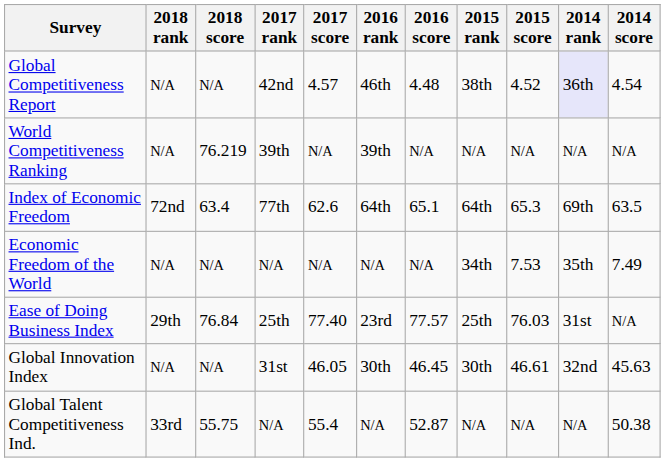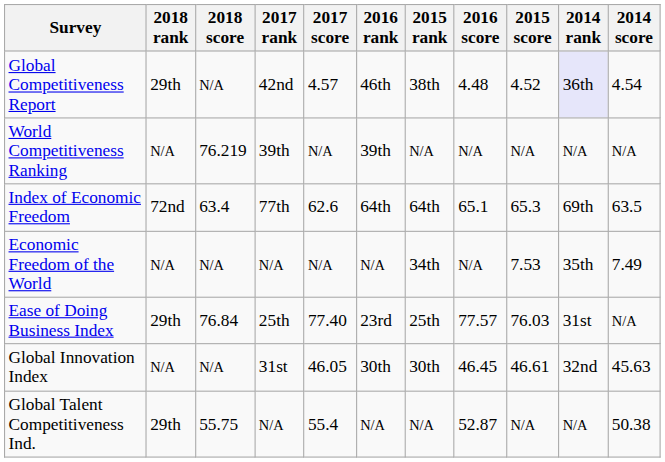 <table class="wikitable">
 <tr>
 <th>Survey</th>
 <th>2018 rank</th>
 <th>2018 score</th>
 <th>2017 rank</th>
 <th>2017 score</th>
 <th>2016 rank</th>
+<th>2015 rank</th>
 <th>2016 score</th>
-<th>2015 rank</th>
 <th>2015 score</th>
 <th>2014 rank</th>
 <th>2014 score</th>
 </tr>
 <tr>
 <td><a href='#'>Global Competitiveness Report</a></td>
-<td><small>N/A</small></td>
+<td>29th</td>
 <td><small>N/A</small></td>
 <td> 42nd</td>
 <td> 4.57</td>
 <td> 46th</td>
+<td> 38th</td>
 <td> 4.48</td>
-<td> 38th</td>
 <td> 4.52</td>
 <td style="background: lavender;"> 36th</td>
 <td> 4.54</td>
 </tr>
 <tr>
 <td><a href='#'>World Competitiveness Ranking</a></td>
 <td><small>N/A</small></td>
 <td>76.219</td>
 <td> 39th</td>
 <td><small>N/A</small></td>
 <td>39th</td>
 <td><small>N/A</small></td>
 <td><small>N/A</small></td>
 <td><small>N/A</small></td>
 <td><small>N/A</small></td>
 <td><small>N/A</small></td>
 </tr>
 <tr>
 <td><a href='#'>Index of Economic Freedom</a></td>
 <td> 72nd</td>
 <td> 63.4</td>
 <td> 77th</td>
 <td> 62.6</td>
 <td> 64th</td>
+<td> 64th</td>
 <td> 65.1</td>
-<td> 64th</td>
 <td> 65.3</td>
 <td> 69th</td>
 <td> 63.5</td>
 </tr>
 <tr>
 <td><a href='#'>Economic Freedom of the World</a></td>
 <td><small>N/A</small></td>
 <td><small>N/A</small></td>
 <td><small>N/A</small></td>
 <td><small>N/A</small></td>
 <td><small>N/A</small></td>
+<td> 34th</td>
 <td><small>N/A</small></td>
-<td> 34th</td>
 <td> 7.53</td>
 <td> 35th</td>
 <td> 7.49</td>
 </tr>
 <tr>
 <td><a href='#'>Ease of Doing Business Index</a></td>
 <td> 29th</td>
 <td> 76.84</td>
 <td> 25th</td>
 <td> 77.40</td>
 <td> 23rd</td>
+<td> 25th</td>
 <td> 77.57</td>
-<td> 25th</td>
 <td>76.03</td>
 <td> 31st</td>
 <td><small>N/A</small></td>
 </tr>
 <tr>
 <td>Global Innovation Index</td>
 <td><small>N/A</small></td>
 <td><small>N/A</small></td>
 <td> 31st</td>
 <td> 46.05</td>
 <td> 30th</td>
+<td> 30th</td>
 <td> 46.45</td>
-<td> 30th</td>
 <td> 46.61</td>
 <td> 32nd</td>
 <td> 45.63</td>
 </tr>
 <tr>
 <td>Global Talent Competitiveness Ind.</td>
-<td> 33rd</td>
+<td>29th</td>
 <td> 55.75</td>
 <td><small>N/A</small></td>
 <td> 55.4</td>
 <td><small>N/A</small></td>
+<td><small>N/A</small></td>
 <td> 52.87</td>
-<td><small>N/A</small></td>
 <td><small>N/A</small></td>
 <td><small>N/A</small></td>
 <td> 50.38</td>
 </tr>
 </table>
